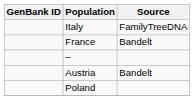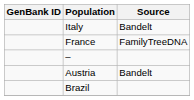 <table class="wikitable sortable">
 <tr>
 <th scope="col">GenBank ID</th>
 <th scope="col">Population</th>
 <th scope="col">Source</th>
 </tr>
 <tr>
 <td></td>
 <td>Italy</td>
-<td>FamilyTreeDNA</td>
+<td>Bandelt</td>
 </tr>
 <tr>
 <td></td>
 <td>France</td>
-<td>Bandelt</td>
+<td>FamilyTreeDNA</td>
 </tr>
 <tr>
 <td></td>
 <td>–</td>
 <td></td>
 </tr>
 <tr>
 <td></td>
 <td>Austria</td>
 <td>Bandelt</td>
 </tr>
 <tr>
 <td></td>
-<td>Poland</td>
+<td>Brazil</td>
 <td></td>
 </tr>
 <tr>
 </tr>
 </table>
